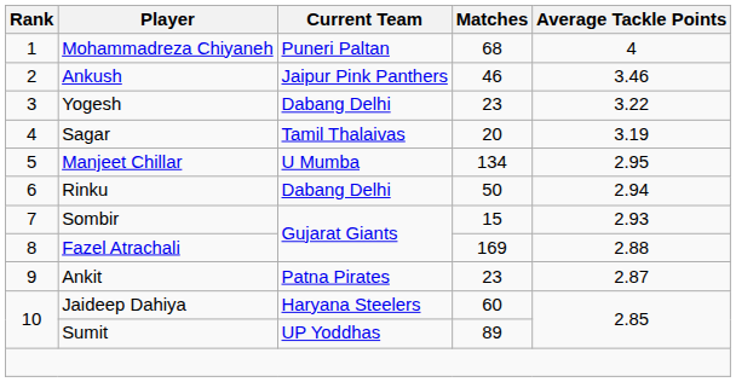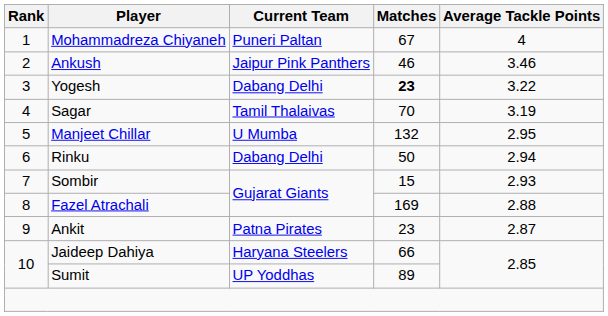 <table class="wikitable" style="text-align: center">
 <tr>
 <th>Rank</th>
 <th class="unsortable">Player</th>
 <th>Current Team</th>
 <th>Matches</th>
 <th>Average Tackle Points</th>
 </tr>
 <tr>
 <td>1</td>
 <td style="text-align:left"> <a href='#'>Mohammadreza Chiyaneh</a></td>
 <td style="text-align:left"><a href='#'>Puneri Paltan</a></td>
-<td>68</td>
+<td>67</td>
 <td>4</td>
 </tr>
 <tr>
 <td>2</td>
 <td style="text-align:left"> <a href='#'>Ankush</a></td>
 <td style="text-align:left"><a href='#'>Jaipur Pink Panthers</a></td>
 <td>46</td>
 <td>3.46</td>
 </tr>
 <tr>
 <td>3</td>
 <td style="text-align:left"> Yogesh</td>
 <td style="text-align:left"><a href='#'>Dabang Delhi</a></td>
-<td>23</td>
+<td><strong>23</strong></td>
 <td>3.22</td>
 </tr>
 <tr>
 <td>4</td>
 <td style="text-align:left"> Sagar</td>
 <td style="text-align:left"><a href='#'>Tamil Thalaivas</a></td>
-<td>20</td>
+<td>70</td>
 <td>3.19</td>
 </tr>
 <tr>
 <td>5</td>
 <td style="text-align:left"> <a href='#'>Manjeet Chillar</a></td>
 <td style="text-align:left"><a href='#'>U Mumba</a></td>
-<td>134</td>
+<td>132</td>
 <td>2.95</td>
 </tr>
 <tr>
 <td>6</td>
 <td style="text-align:left"> Rinku</td>
 <td style="text-align:left"><a href='#'>Dabang Delhi</a></td>
 <td>50</td>
 <td>2.94</td>
 </tr>
 <tr>
 <td>7</td>
 <td style="text-align:left"> Sombir</td>
 <td style="text-align:left" rowspan=2><a href='#'>Gujarat Giants</a></td>
 <td>15</td>
 <td>2.93</td>
 </tr>
 <tr>
 <td>8</td>
 <td style="text-align:left"> <a href='#'>Fazel Atrachali</a></td>
 <td>169</td>
 <td>2.88</td>
 </tr>
 <tr>
 <td>9</td>
 <td style="text-align:left"> Ankit</td>
 <td style="text-align:left"><a href='#'>Patna Pirates</a></td>
 <td>23</td>
 <td>2.87</td>
 </tr>
 <tr>
 <td rowspan=2>10</td>
 <td style="text-align:left"> Jaideep Dahiya</td>
 <td style="text-align:left"><a href='#'>Haryana Steelers</a></td>
-<td>60</td>
+<td>66</td>
 <td rowspan=2>2.85</td>
 </tr>
 <tr>
 <td style="text-align:left"> Sumit</td>
 <td style="text-align:left"><a href='#'>UP Yoddhas</a></td>
 <td>89</td>
 </tr>
 <tr>
 <td colspan="5"><br></td>
 </tr>
 </table>
